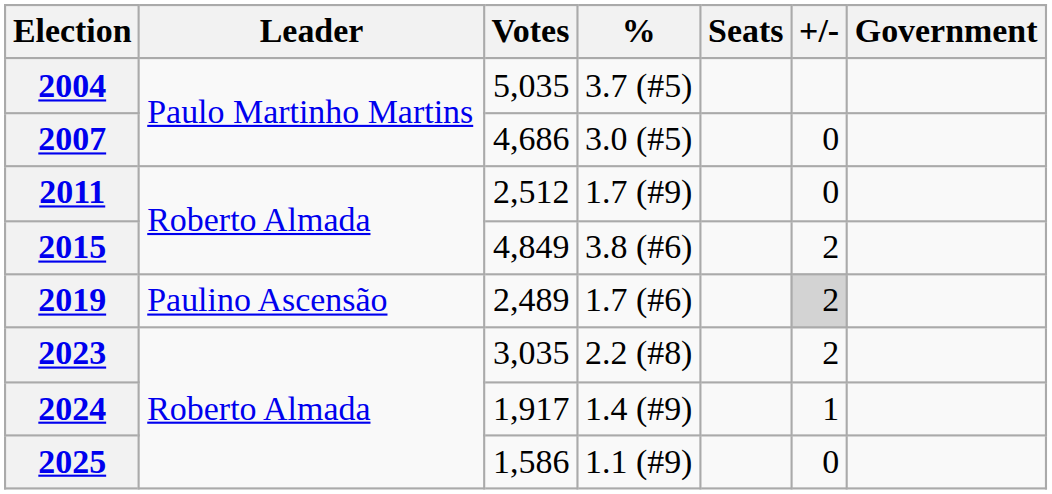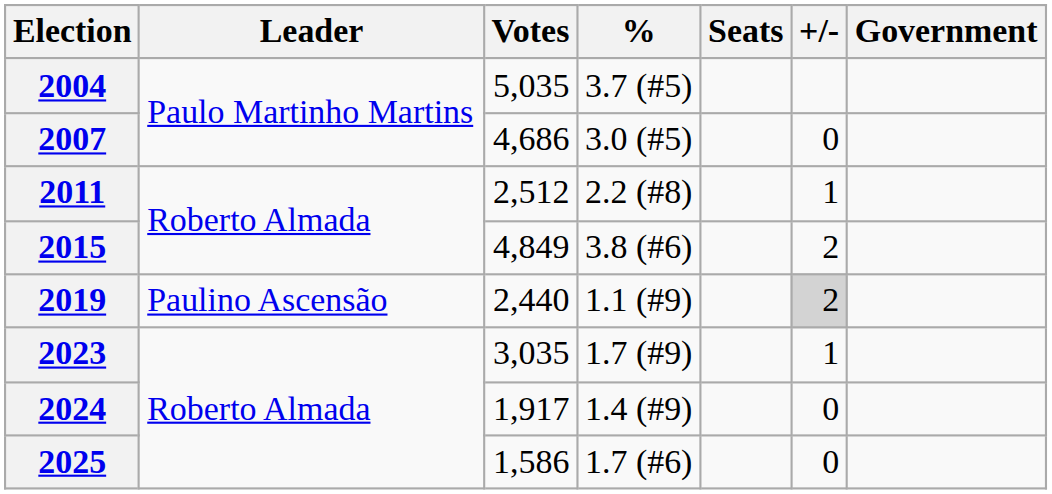 <table class="wikitable" style="text-align:right;">
 <tr>
 <th>Election</th>
 <th width="155px">Leader</th>
 <th>Votes</th>
 <th>%</th>
 <th>Seats</th>
 <th>+/-</th>
 <th>Government</th>
 </tr>
 <tr>
 <th><a href='#'>2004</a></th>
 <td rowspan="2" align=left><a href='#'>Paulo Martinho Martins</a></td>
 <td>5,035</td>
 <td>3.7 (#5)</td>
 <td></td>
 <td></td>
 <td></td>
 </tr>
 <tr>
 <th><a href='#'>2007</a></th>
 <td>4,686</td>
 <td>3.0 (#5)</td>
 <td></td>
 <td>0</td>
 <td></td>
 </tr>
 <tr>
 <th><a href='#'>2011</a></th>
 <td rowspan="2" align=left><a href='#'>Roberto Almada</a></td>
 <td>2,512</td>
-<td>1.7 (#9)</td>
+<td>2.2 (#8)</td>
 <td></td>
-<td>0</td>
+<td>1</td>
 <td></td>
 </tr>
 <tr>
 <th><a href='#'>2015</a></th>
 <td>4,849</td>
 <td>3.8 (#6)</td>
 <td></td>
 <td>2</td>
 <td></td>
 </tr>
 <tr>
 <th><a href='#'>2019</a></th>
 <td align=left><a href='#'>Paulino Ascensão</a></td>
-<td>2,489</td>
-<td>1.7 (#6)</td>
+<td>2,440</td>
+<td>1.1 (#9)</td>
 <td></td>
 <td style="background: lightgrey;">2</td>
 <td></td>
 </tr>
 <tr>
 <th><a href='#'>2023</a></th>
 <td rowspan="3" align=left><a href='#'>Roberto Almada</a></td>
 <td>3,035</td>
-<td>2.2 (#8)</td>
+<td>1.7 (#9)</td>
 <td></td>
-<td>2</td>
+<td>1</td>
 <td></td>
 </tr>
 <tr>
 <th><a href='#'>2024</a></th>
 <td>1,917</td>
 <td>1.4 (#9)</td>
 <td></td>
-<td>1</td>
+<td>0</td>
 <td></td>
 </tr>
 <tr>
 <th><a href='#'>2025</a></th>
 <td>1,586</td>
-<td>1.1 (#9)</td>
+<td>1.7 (#6)</td>
 <td></td>
 <td>0</td>
 <td></td>
 </tr>
 </table>
